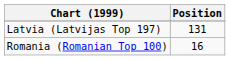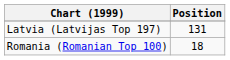 <table class="wikitable sortable plainrowheaders" style="text-align:center">
 <tr>
 <th>Chart (1999)</th>
 <th>Position</th>
 </tr>
 <tr>
 </tr>
 <tr>
 <td align="left">Latvia (Latvijas Top 197)</td>
 <td style="text-align:center;">131</td>
 </tr>
 <tr>
 <td align="left">Romania (<a href='#'>Romanian Top 100</a>)</td>
-<td style="text-align:center;">16</td>
+<td style="text-align:center;">18</td>
 </tr>
 </table>
